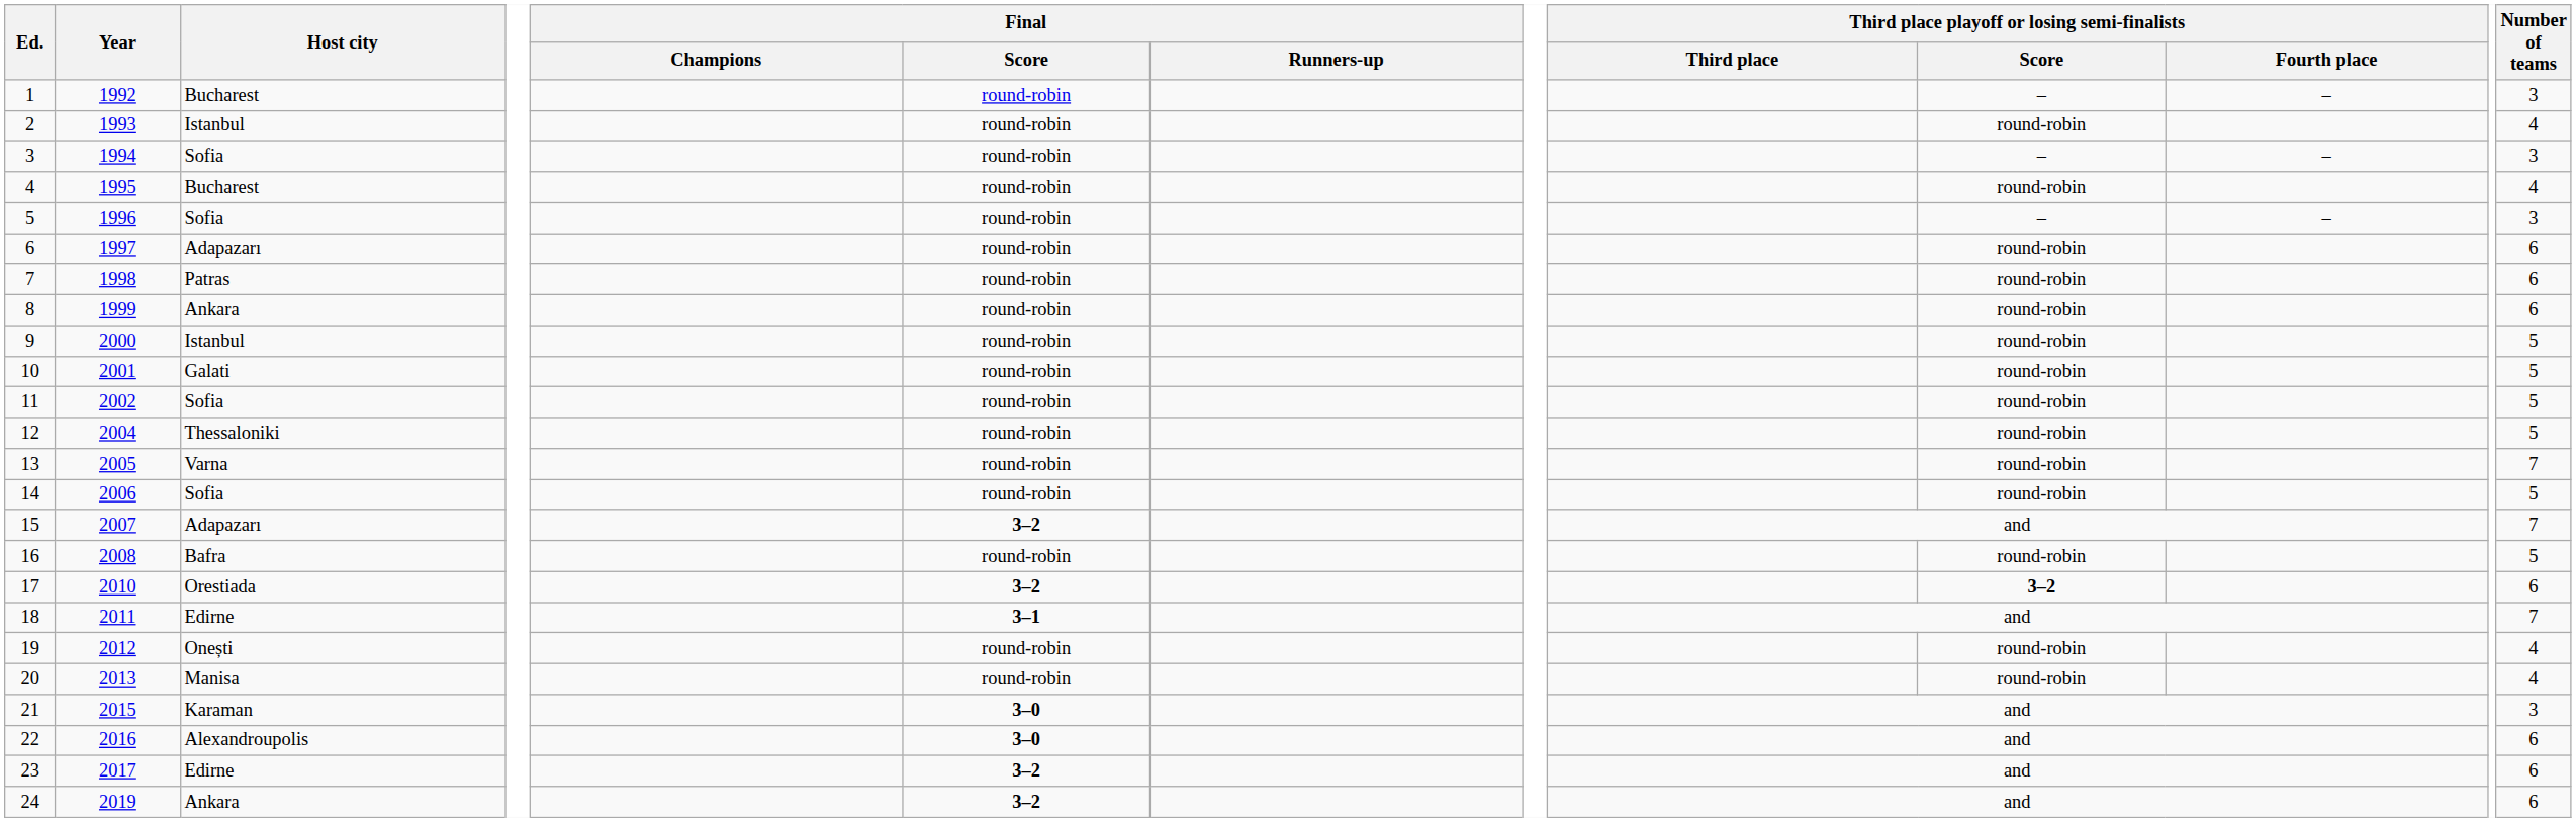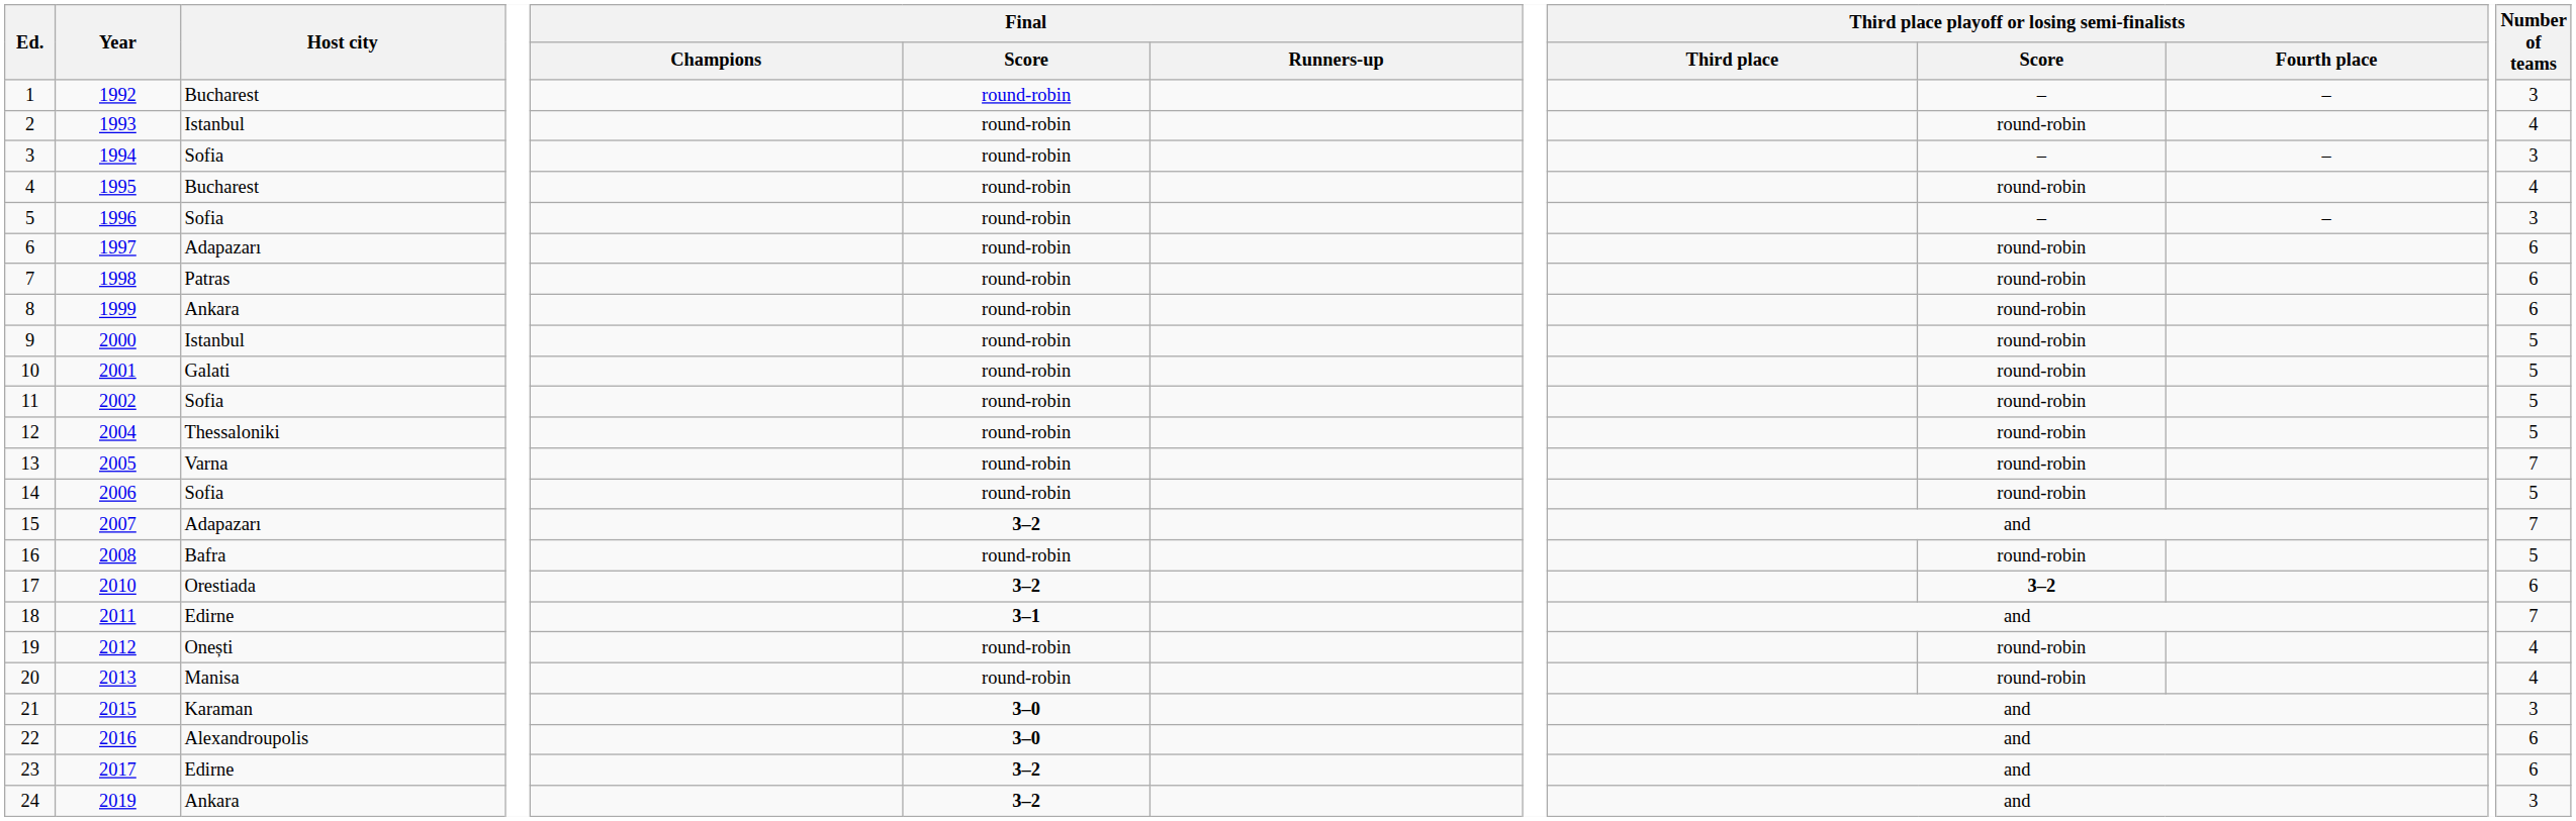 <table class="wikitable sortable" style="font-size:90%; text-align:center; width:100%;">
 <tr>
 <th rowspan="2" style="width:2%;">Ed.</th>
 <th rowspan="2" style="width:5%;">Year</th>
 <th rowspan="2" style="width:13%;">Host city</th>
 <td rowspan="26" width="1%" style="background-color:#ffffff;border-top-style:hidden; border-bottom-style:hidden;"></td>
 <th colspan="3">Final</th>
 <td rowspan="26" width="1%" style="background-color:#ffffff;border-top-style:hidden; border-bottom-style:hidden;"></td>
 <th colspan="3">Third place playoff or losing semi-finalists</th>
 <td rowspan="26" width="1%" style="background-color:#ffffff;border-top-style:hidden; border-bottom-style:hidden;"></td>
 <th rowspan="2">Number of teams</th>
 </tr>
 <tr>
 <th style="width:15%; ">Champions</th>
 <th style="width:10%; ">Score</th>
 <th style="width:15%; ">Runners-up</th>
 <th style="width:15%; ">Third place</th>
 <th style="width:10%; ">Score</th>
 <th style="width:15%; ">Fourth place</th>
 </tr>
 <tr>
 <td>1</td>
 <td><a href='#'>1992</a></td>
 <td align="left">Bucharest</td>
 <td><strong></strong></td>
 <td><a href='#'>round-robin</a></td>
 <td></td>
 <td></td>
 <td>–</td>
 <td>–</td>
 <td>3</td>
 </tr>
 <tr>
 <td>2</td>
 <td><a href='#'>1993</a></td>
 <td align="left">Istanbul</td>
 <td><strong></strong></td>
 <td>round-robin</td>
 <td></td>
 <td></td>
 <td>round-robin</td>
 <td></td>
 <td>4</td>
 </tr>
 <tr>
 <td>3</td>
 <td><a href='#'>1994</a></td>
 <td align="left">Sofia</td>
 <td><strong></strong></td>
 <td>round-robin</td>
 <td></td>
 <td></td>
 <td>–</td>
 <td>–</td>
 <td>3</td>
 </tr>
 <tr>
 <td>4</td>
 <td><a href='#'>1995</a></td>
 <td align="left">Bucharest</td>
 <td><strong></strong></td>
 <td>round-robin</td>
 <td></td>
 <td></td>
 <td>round-robin</td>
 <td></td>
 <td>4</td>
 </tr>
 <tr>
 <td>5</td>
 <td><a href='#'>1996</a></td>
 <td align="left">Sofia</td>
 <td><strong></strong></td>
 <td>round-robin</td>
 <td></td>
 <td></td>
 <td>–</td>
 <td>–</td>
 <td>3</td>
 </tr>
 <tr>
 <td>6</td>
 <td><a href='#'>1997</a></td>
 <td align="left">Adapazarı</td>
 <td><strong></strong></td>
 <td>round-robin</td>
 <td></td>
 <td></td>
 <td>round-robin</td>
 <td></td>
 <td>6</td>
 </tr>
 <tr>
 <td>7</td>
 <td><a href='#'>1998</a></td>
 <td align="left">Patras</td>
 <td><strong></strong></td>
 <td>round-robin</td>
 <td></td>
 <td></td>
 <td>round-robin</td>
 <td></td>
 <td>6</td>
 </tr>
 <tr>
 <td>8</td>
 <td><a href='#'>1999</a></td>
 <td align="left">Ankara</td>
 <td><strong></strong></td>
 <td>round-robin</td>
 <td></td>
 <td></td>
 <td>round-robin</td>
 <td></td>
 <td>6</td>
 </tr>
 <tr>
 <td>9</td>
 <td><a href='#'>2000</a></td>
 <td align="left">Istanbul</td>
 <td><strong></strong></td>
 <td>round-robin</td>
 <td></td>
 <td></td>
 <td>round-robin</td>
 <td></td>
 <td>5</td>
 </tr>
 <tr>
 <td>10</td>
 <td><a href='#'>2001</a></td>
 <td align="left">Galati</td>
 <td><strong></strong></td>
 <td>round-robin</td>
 <td></td>
 <td></td>
 <td>round-robin</td>
 <td></td>
 <td>5</td>
 </tr>
 <tr>
 <td>11</td>
 <td><a href='#'>2002</a></td>
 <td align="left">Sofia</td>
 <td><strong></strong></td>
 <td>round-robin</td>
 <td></td>
 <td></td>
 <td>round-robin</td>
 <td></td>
 <td>5</td>
 </tr>
 <tr>
 <td>12</td>
 <td><a href='#'>2004</a></td>
 <td align="left">Thessaloniki</td>
 <td><strong></strong></td>
 <td>round-robin</td>
 <td></td>
 <td></td>
 <td>round-robin</td>
 <td></td>
 <td>5</td>
 </tr>
 <tr>
 <td>13</td>
 <td><a href='#'>2005</a></td>
 <td align="left">Varna</td>
 <td><strong></strong></td>
 <td>round-robin</td>
 <td></td>
 <td></td>
 <td>round-robin</td>
 <td></td>
 <td>7</td>
 </tr>
 <tr>
 <td>14</td>
 <td><a href='#'>2006</a></td>
 <td align="left">Sofia</td>
 <td><strong></strong></td>
 <td>round-robin</td>
 <td></td>
 <td></td>
 <td>round-robin</td>
 <td></td>
 <td>5</td>
 </tr>
 <tr>
 <td>15</td>
 <td><a href='#'>2007</a></td>
 <td align="left">Adapazarı</td>
 <td><strong></strong></td>
 <td><strong>3–2</strong></td>
 <td></td>
 <td colspan="3"> and </td>
 <td>7</td>
 </tr>
 <tr>
 <td>16</td>
 <td><a href='#'>2008</a></td>
 <td align="left">Bafra</td>
 <td><strong></strong></td>
 <td>round-robin</td>
 <td></td>
 <td></td>
 <td>round-robin</td>
 <td></td>
 <td>5</td>
 </tr>
 <tr>
 <td>17</td>
 <td><a href='#'>2010</a></td>
 <td align="left">Orestiada</td>
 <td><strong></strong></td>
 <td><strong>3–2</strong></td>
 <td></td>
 <td></td>
 <td><strong>3–2</strong></td>
 <td></td>
 <td>6</td>
 </tr>
 <tr>
 <td>18</td>
 <td><a href='#'>2011</a></td>
 <td align="left">Edirne</td>
 <td><strong></strong></td>
 <td><strong>3–1</strong></td>
 <td></td>
 <td colspan="3"> and </td>
 <td>7</td>
 </tr>
 <tr>
 <td>19</td>
 <td><a href='#'>2012</a></td>
 <td align="left">Onești</td>
 <td><strong></strong></td>
 <td>round-robin</td>
 <td></td>
 <td></td>
 <td>round-robin</td>
 <td></td>
 <td>4</td>
 </tr>
 <tr>
 <td>20</td>
 <td><a href='#'>2013</a></td>
 <td align="left">Manisa</td>
 <td><strong></strong></td>
 <td>round-robin</td>
 <td></td>
 <td></td>
 <td>round-robin</td>
 <td></td>
 <td>4</td>
 </tr>
 <tr>
 <td>21</td>
 <td><a href='#'>2015</a></td>
 <td align="left">Karaman</td>
 <td><strong></strong></td>
 <td><strong>3–0</strong></td>
 <td></td>
 <td colspan="3"> and </td>
 <td>3</td>
 </tr>
 <tr>
 <td>22</td>
 <td><a href='#'>2016</a></td>
 <td align="left">Alexandroupolis</td>
 <td><strong></strong></td>
 <td><strong>3–0</strong></td>
 <td></td>
 <td colspan="3"> and </td>
 <td>6</td>
 </tr>
 <tr>
 <td>23</td>
 <td><a href='#'>2017</a></td>
 <td align="left">Edirne</td>
 <td><strong></strong></td>
 <td><strong>3–2</strong></td>
 <td></td>
 <td colspan="3"> and </td>
 <td>6</td>
 </tr>
 <tr>
 <td>24</td>
 <td><a href='#'>2019</a></td>
 <td align="left">Ankara</td>
 <td><strong></strong></td>
 <td><strong>3–2</strong></td>
 <td></td>
 <td colspan="3"> and </td>
-<td>6</td>
+<td>3</td>
 </tr>
 </table>
